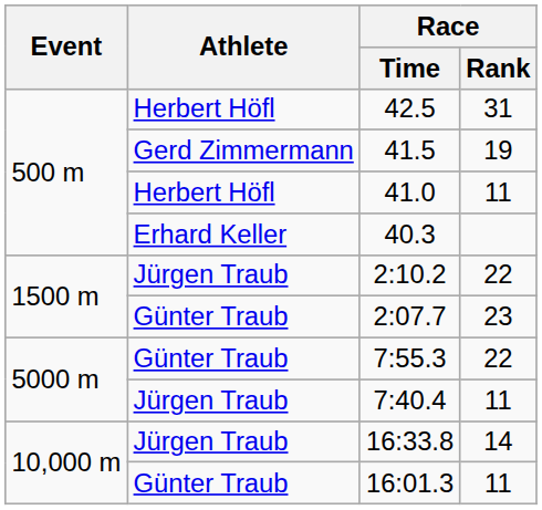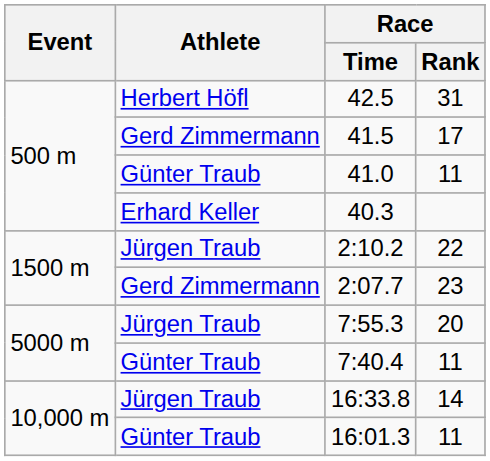 <table class="wikitable" border="1" style="font-size:90%">
 <tr>
 <th rowspan=2>Event</th>
 <th rowspan=2>Athlete</th>
 <th colspan=2>Race</th>
 </tr>
 <tr>
 <th>Time</th>
 <th>Rank</th>
 </tr>
 <tr>
 <td rowspan=4>500 m</td>
 <td><a href='#'>Herbert Höfl</a></td>
 <td align=center>42.5</td>
 <td align=center>31</td>
 </tr>
 <tr>
 <td><a href='#'>Gerd Zimmermann</a></td>
 <td align=center>41.5</td>
-<td align=center>19</td>
+<td align=center>17</td>
 </tr>
 <tr>
-<td><a href='#'>Herbert Höfl</a></td>
+<td><a href='#'>Günter Traub</a></td>
 <td align=center>41.0</td>
 <td align=center>11</td>
 </tr>
 <tr>
 <td><a href='#'>Erhard Keller</a></td>
 <td align=center>40.3</td>
 <td align=center></td>
 </tr>
 <tr>
 <td rowspan=2>1500 m</td>
 <td><a href='#'>Jürgen Traub</a></td>
 <td align=center>2:10.2</td>
 <td align=center>22</td>
 </tr>
 <tr>
-<td><a href='#'>Günter Traub</a></td>
+<td><a href='#'>Gerd Zimmermann</a></td>
 <td align=center>2:07.7</td>
 <td align=center>23</td>
 </tr>
 <tr>
 <td rowspan=2>5000 m</td>
-<td><a href='#'>Günter Traub</a></td>
+<td><a href='#'>Jürgen Traub</a></td>
 <td align=center>7:55.3</td>
-<td align=center>22</td>
+<td align=center>20</td>
 </tr>
 <tr>
-<td><a href='#'>Jürgen Traub</a></td>
+<td><a href='#'>Günter Traub</a></td>
 <td align=center>7:40.4</td>
 <td align=center>11</td>
 </tr>
 <tr>
 <td rowspan=2>10,000 m</td>
 <td><a href='#'>Jürgen Traub</a></td>
 <td align=center>16:33.8</td>
 <td align=center>14</td>
 </tr>
 <tr>
 <td><a href='#'>Günter Traub</a></td>
 <td align=center>16:01.3</td>
 <td align=center>11</td>
 </tr>
 </table>
